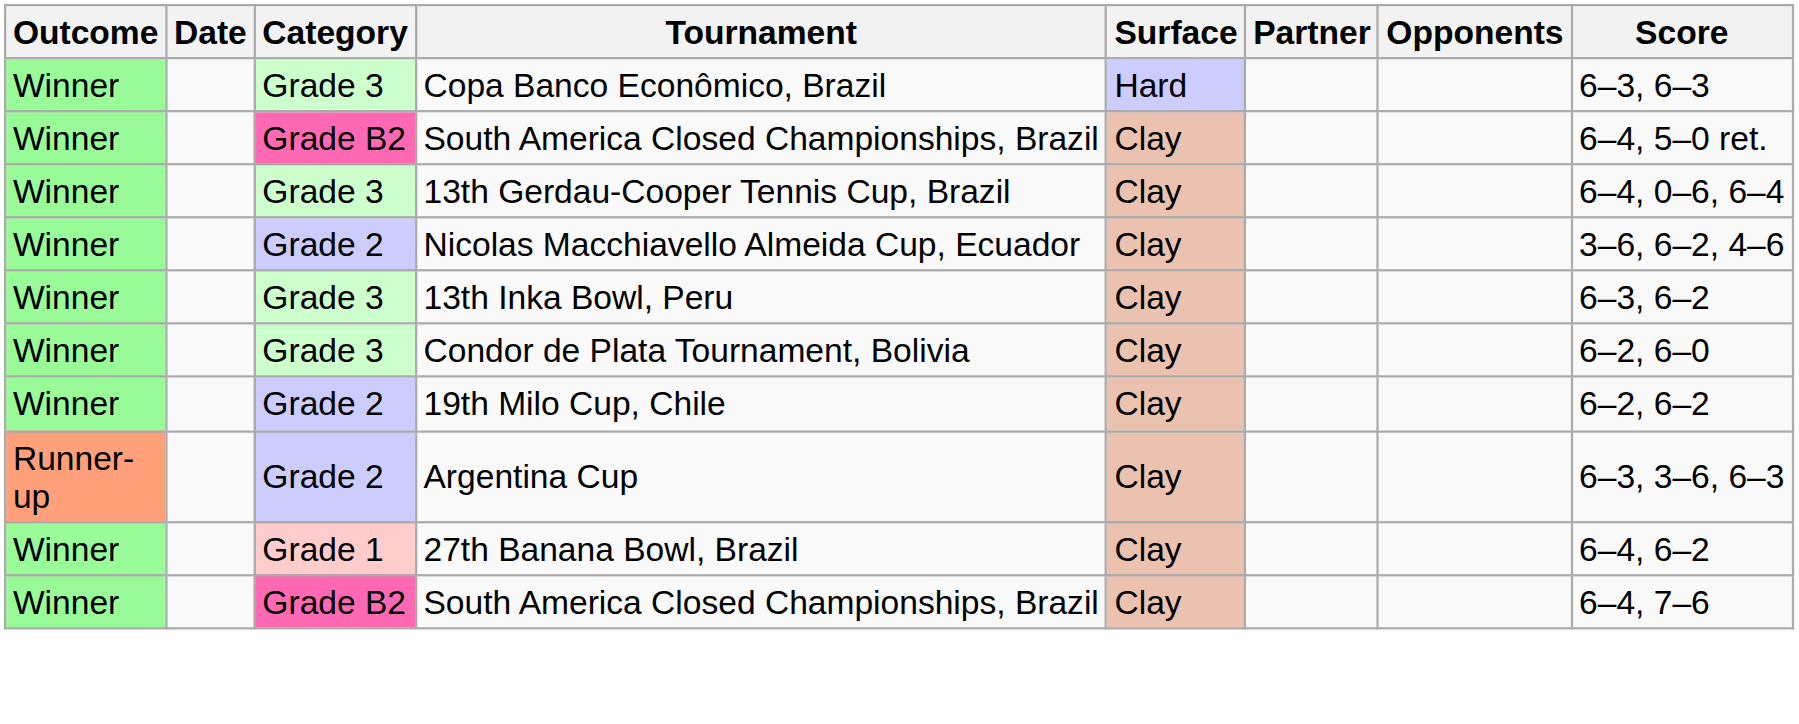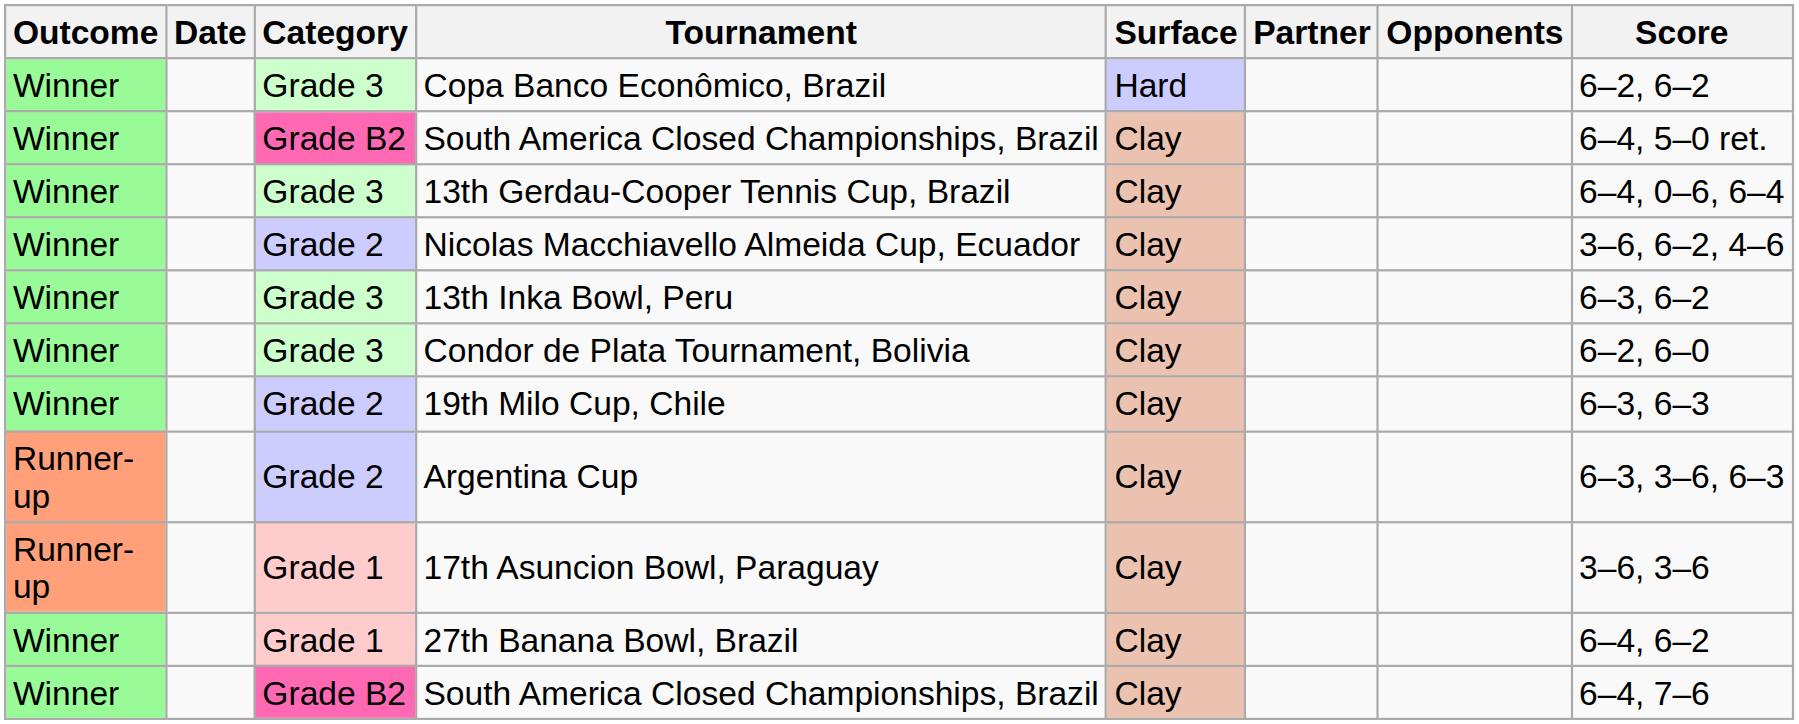 <table class="sortable wikitable" style="font-size:95%;">
 <tr>
 <th scope="col" style="width:40px;">Outcome</th>
 <th scope="col">Date</th>
 <th scope="col">Category</th>
 <th scope="col">Tournament</th>
 <th scope="col">Surface</th>
 <th scope="col">Partner</th>
 <th scope="col">Opponents</th>
 <th scope="col" class="unsortable">Score</th>
 </tr>
 <tr>
 <td bgcolor=98FB98>Winner</td>
 <td></td>
 <td bgcolor="#CCFFCC">Grade 3</td>
 <td>Copa Banco Econômico, Brazil</td>
 <td style="background:#ccf;">Hard</td>
 <td></td>
 <td> <br> </td>
-<td>6–3, 6–3</td>
+<td>6–2, 6–2</td>
 </tr>
 <tr>
 <td bgcolor=98FB98>Winner</td>
 <td></td>
 <td bgcolor="#ff69b4">Grade B2</td>
 <td>South America Closed Championships, Brazil</td>
 <td bgcolor=EBC2AF>Clay</td>
 <td></td>
 <td> <br> </td>
 <td>6–4, 5–0 ret.</td>
 </tr>
 <tr>
 <td bgcolor=98FB98>Winner</td>
 <td></td>
 <td bgcolor="#CCFFCC">Grade 3</td>
 <td>13th Gerdau-Cooper Tennis Cup, Brazil</td>
 <td bgcolor=EBC2AF>Clay</td>
 <td></td>
 <td> <br> </td>
 <td>6–4, 0–6, 6–4</td>
 </tr>
 <tr>
 <td bgcolor=98FB98>Winner</td>
 <td></td>
 <td bgcolor="#CCCCFF">Grade 2</td>
 <td>Nicolas Macchiavello Almeida Cup, Ecuador</td>
 <td bgcolor=EBC2AF>Clay</td>
 <td></td>
 <td> <br> </td>
 <td>3–6, 6–2, 4–6</td>
 </tr>
 <tr>
 <td bgcolor=98FB98>Winner</td>
 <td></td>
 <td bgcolor="#CCFFCC">Grade 3</td>
 <td>13th Inka Bowl, Peru</td>
 <td bgcolor=EBC2AF>Clay</td>
 <td></td>
 <td> <br> </td>
 <td>6–3, 6–2</td>
 </tr>
 <tr>
 <td bgcolor=98FB98>Winner</td>
 <td></td>
 <td bgcolor="#CCFFCC">Grade 3</td>
 <td>Condor de Plata Tournament, Bolivia</td>
 <td bgcolor=EBC2AF>Clay</td>
 <td></td>
 <td> <br> </td>
 <td>6–2, 6–0</td>
 </tr>
 <tr>
 <td bgcolor=98FB98>Winner</td>
 <td></td>
 <td bgcolor="#CCCCFF">Grade 2</td>
 <td>19th Milo Cup, Chile</td>
 <td bgcolor=EBC2AF>Clay</td>
 <td></td>
 <td> <br> </td>
-<td>6–2, 6–2</td>
+<td>6–3, 6–3</td>
 </tr>
 <tr>
 <td bgcolor=FFA07A>Runner-up</td>
 <td></td>
 <td bgcolor="#CCCCFF">Grade 2</td>
 <td>Argentina Cup</td>
 <td bgcolor=EBC2AF>Clay</td>
 <td></td>
 <td> <br> </td>
 <td>6–3, 3–6, 6–3</td>
+</tr>
+<tr>
+<td bgcolor=FFA07A>Runner-up</td>
+<td></td>
+<td bgcolor="#ffcccc">Grade 1</td>
+<td>17th Asuncion Bowl, Paraguay</td>
+<td bgcolor=EBC2AF>Clay</td>
+<td></td>
+<td> <br> </td>
+<td>3–6, 3–6</td>
 </tr>
 <tr>
 <td bgcolor=98FB98>Winner</td>
 <td></td>
 <td bgcolor="#ffcccc">Grade 1</td>
 <td>27th Banana Bowl, Brazil</td>
 <td bgcolor=EBC2AF>Clay</td>
 <td></td>
 <td> <br> </td>
 <td>6–4, 6–2</td>
 </tr>
 <tr>
 <td bgcolor=98FB98>Winner</td>
 <td></td>
 <td bgcolor="#ff69b4">Grade B2</td>
 <td>South America Closed Championships, Brazil</td>
 <td bgcolor=EBC2AF>Clay</td>
 <td></td>
 <td> <br> </td>
 <td>6–4, 7–6</td>
 </tr>
 </table>
